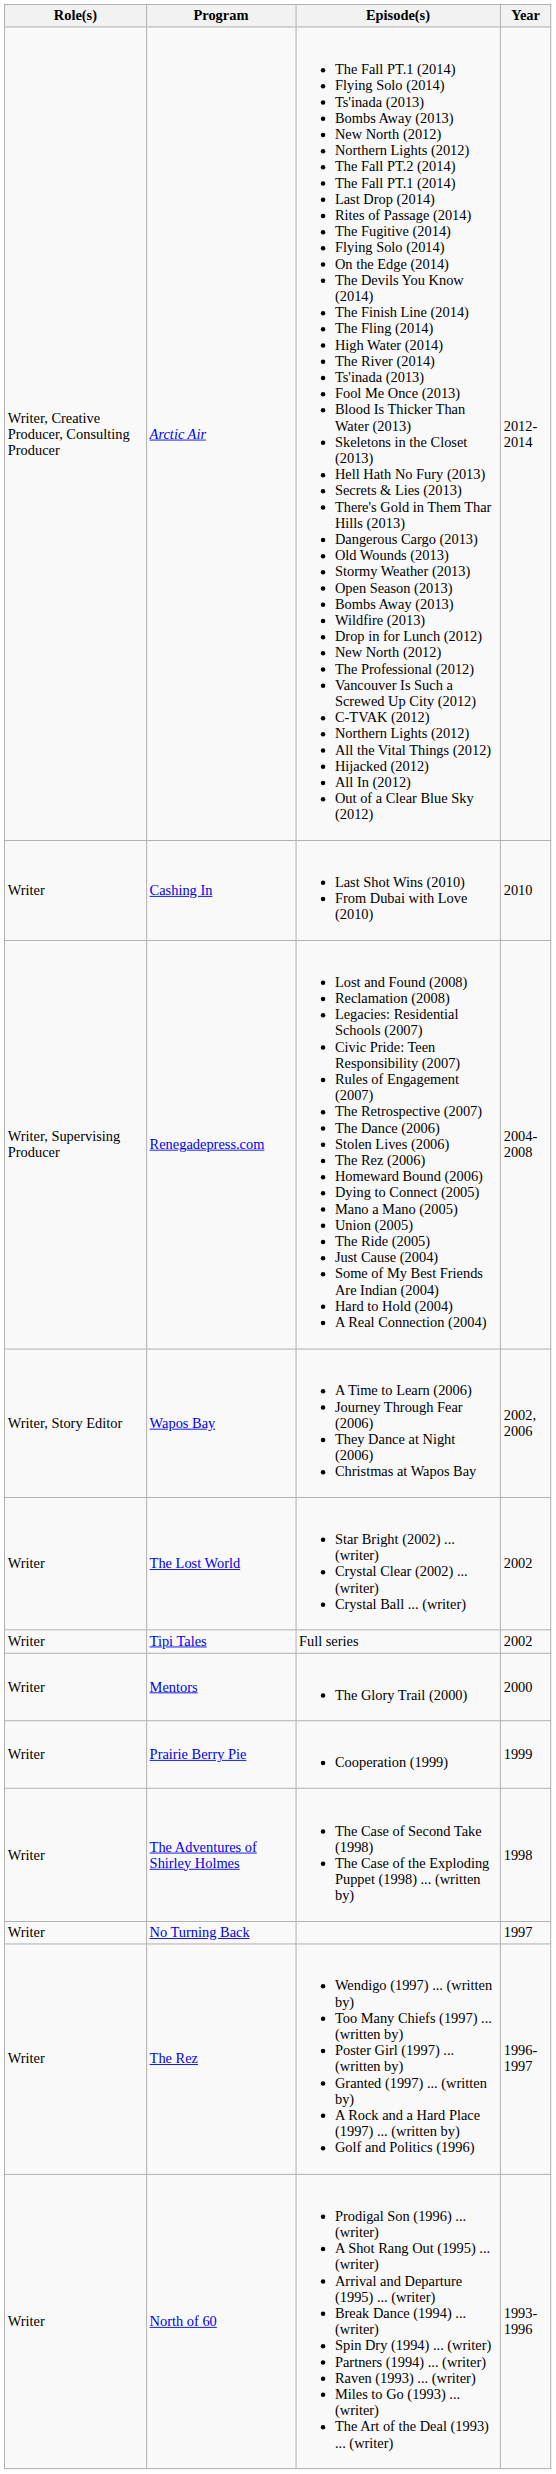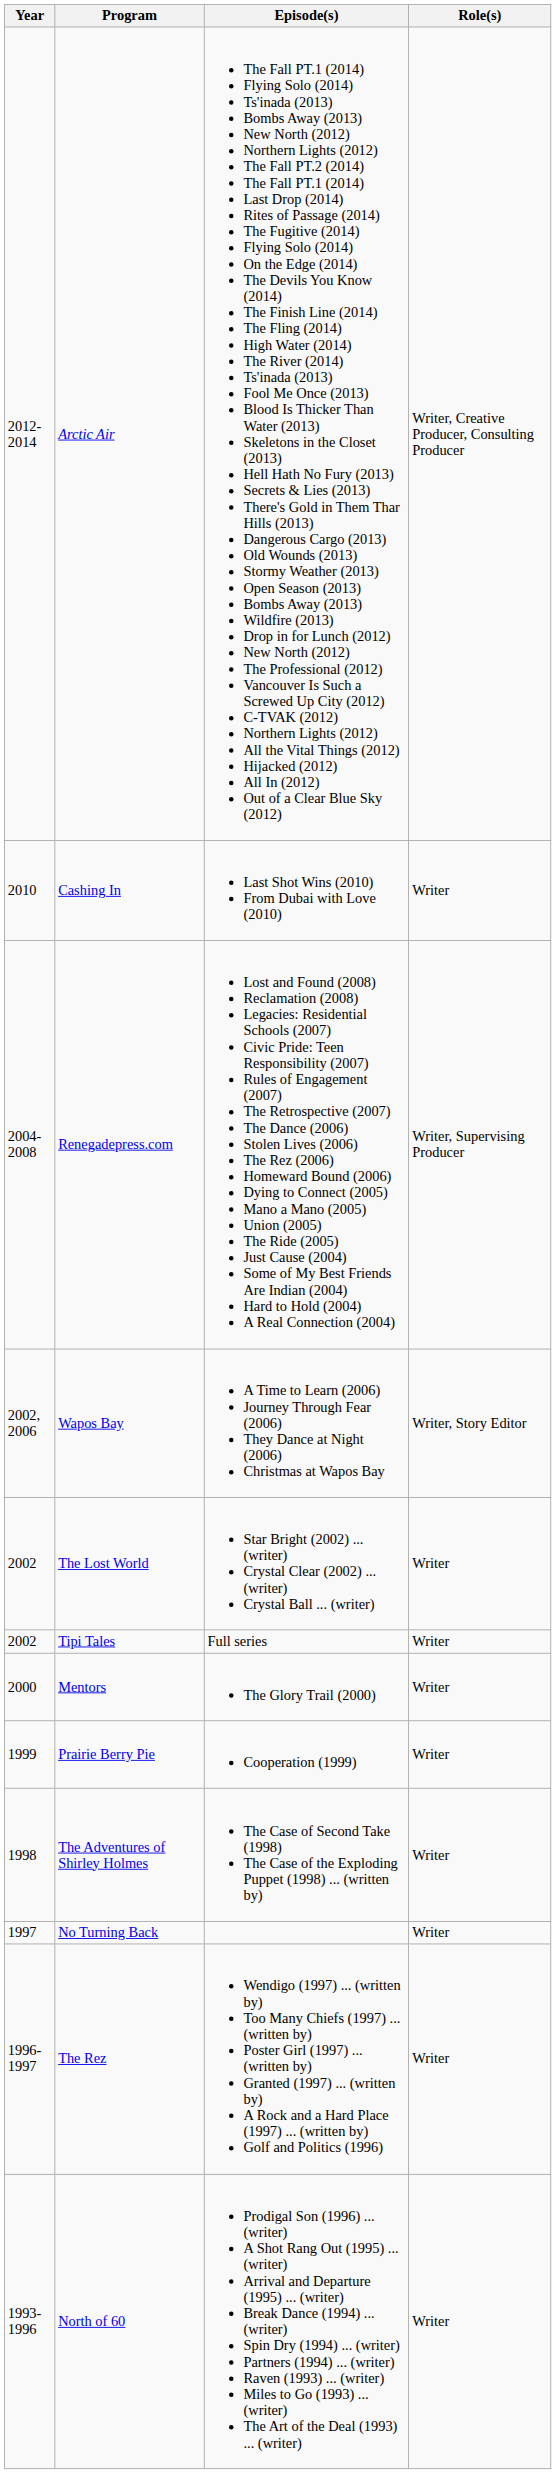 <table class="wikitable">
 <tr>
-<th>Role(s)</th>
+<th>Year</th>
 <th>Program</th>
 <th>Episode(s)</th>
-<th>Year</th>
+<th>Role(s)</th>
 </tr>
 <tr>
-<td>Writer, Creative Producer, Consulting Producer</td>
+<td>2012-2014</td>
 <td><em><a href='#'>Arctic Air</a></em></td>
 <td><br><ul><li>The Fall PT.1 (2014)</li><li>Flying Solo (2014)</li><li>Ts'inada (2013)</li><li>Bombs Away (2013)</li><li>New North (2012)</li><li>Northern Lights (2012)</li><li>The Fall PT.2 (2014)</li><li>The Fall PT.1 (2014)</li><li>Last Drop (2014)</li><li>Rites of Passage (2014)</li><li>The Fugitive (2014)</li><li>Flying Solo (2014)</li><li>On the Edge (2014)</li><li>The Devils You Know (2014)</li><li>The Finish Line (2014)</li><li>The Fling (2014)</li><li>High Water (2014)</li><li>The River (2014)</li><li>Ts'inada (2013)</li><li>Fool Me Once (2013)</li><li>Blood Is Thicker Than Water (2013)</li><li>Skeletons in the Closet (2013)</li><li>Hell Hath No Fury (2013)</li><li>Secrets & Lies (2013)</li><li>There's Gold in Them Thar Hills (2013)</li><li>Dangerous Cargo (2013)</li><li>Old Wounds (2013)</li><li>Stormy Weather (2013)</li><li>Open Season (2013)</li><li>Bombs Away (2013)</li><li>Wildfire (2013)</li><li>Drop in for Lunch (2012)</li><li>New North (2012)</li><li>The Professional (2012)</li><li>Vancouver Is Such a Screwed Up City (2012)</li><li>C-TVAK (2012)</li><li>Northern Lights (2012)</li><li>All the Vital Things (2012)</li><li>Hijacked (2012)</li><li>All In (2012)</li><li>Out of a Clear Blue Sky (2012)</li></ul></td>
-<td>2012-2014</td>
+<td>Writer, Creative Producer, Consulting Producer</td>
 </tr>
 <tr>
-<td>Writer</td>
+<td>2010</td>
 <td><a href='#'>Cashing In</a></td>
 <td><br><ul><li>Last Shot Wins (2010)</li><li>From Dubai with Love (2010)</li></ul></td>
-<td>2010</td>
+<td>Writer</td>
 </tr>
 <tr>
-<td>Writer, Supervising Producer</td>
+<td>2004-2008</td>
 <td><a href='#'>Renegadepress.com</a></td>
 <td><br><ul><li>Lost and Found (2008)</li><li>Reclamation (2008)</li><li>Legacies: Residential Schools (2007)</li><li>Civic Pride: Teen Responsibility (2007)</li><li>Rules of Engagement (2007)</li><li>The Retrospective (2007)</li><li>The Dance (2006)</li><li>Stolen Lives (2006)</li><li>The Rez (2006)</li><li>Homeward Bound (2006)</li><li>Dying to Connect (2005)</li><li>Mano a Mano (2005)</li><li>Union (2005)</li><li>The Ride (2005)</li><li>Just Cause (2004)</li><li>Some of My Best Friends Are Indian (2004)</li><li>Hard to Hold (2004)</li><li>A Real Connection (2004)</li></ul></td>
-<td>2004-2008</td>
+<td>Writer, Supervising Producer</td>
 </tr>
 <tr>
-<td>Writer, Story Editor</td>
+<td>2002, 2006</td>
 <td><a href='#'>Wapos Bay</a></td>
 <td><br><ul><li>A Time to Learn (2006)</li><li>Journey Through Fear (2006)</li><li>They Dance at Night (2006)</li><li>Christmas at Wapos Bay</li></ul></td>
-<td>2002, 2006</td>
+<td>Writer, Story Editor</td>
 </tr>
 <tr>
-<td>Writer</td>
+<td>2002</td>
 <td><a href='#'>The Lost World</a></td>
 <td><br><ul><li>Star Bright (2002) ... (writer)</li><li>Crystal Clear (2002) ... (writer)</li><li>Crystal Ball ... (writer)</li></ul></td>
-<td>2002</td>
+<td>Writer</td>
 </tr>
 <tr>
-<td>Writer</td>
+<td>2002</td>
 <td><a href='#'>Tipi Tales</a></td>
 <td>Full series</td>
-<td>2002</td>
+<td>Writer</td>
 </tr>
 <tr>
-<td>Writer</td>
+<td>2000</td>
 <td><a href='#'>Mentors</a></td>
 <td><br><ul><li>The Glory Trail (2000)</li></ul></td>
-<td>2000</td>
+<td>Writer</td>
 </tr>
 <tr>
-<td>Writer</td>
+<td>1999</td>
 <td><a href='#'>Prairie Berry Pie</a></td>
 <td><br><ul><li>Cooperation (1999)</li></ul></td>
-<td>1999</td>
+<td>Writer</td>
 </tr>
 <tr>
-<td>Writer</td>
+<td>1998</td>
 <td><a href='#'>The Adventures of Shirley Holmes</a></td>
 <td><br><ul><li>The Case of Second Take (1998)</li><li>The Case of the Exploding Puppet (1998) ... (written by)</li></ul></td>
-<td>1998</td>
+<td>Writer</td>
 </tr>
 <tr>
-<td>Writer</td>
+<td>1997</td>
 <td><a href='#'>No Turning Back</a></td>
 <td></td>
-<td>1997</td>
+<td>Writer</td>
 </tr>
 <tr>
-<td>Writer</td>
+<td>1996-1997</td>
 <td><a href='#'>The Rez</a></td>
 <td><br><ul><li>Wendigo (1997) ... (written by)</li><li>Too Many Chiefs (1997) ... (written by)</li><li>Poster Girl (1997) ... (written by)</li><li>Granted (1997) ... (written by)</li><li>A Rock and a Hard Place (1997) ... (written by)</li><li>Golf and Politics (1996)</li></ul></td>
-<td>1996-1997</td>
+<td>Writer</td>
 </tr>
 <tr>
-<td>Writer</td>
+<td>1993-1996</td>
 <td><a href='#'>North of 60</a></td>
 <td><br><ul><li>Prodigal Son (1996) ... (writer)</li><li>A Shot Rang Out (1995) ... (writer)</li><li>Arrival and Departure (1995) ... (writer)</li><li>Break Dance (1994) ... (writer)</li><li>Spin Dry (1994) ... (writer)</li><li>Partners (1994) ... (writer)</li><li>Raven (1993) ... (writer)</li><li>Miles to Go (1993) ... (writer)</li><li>The Art of the Deal (1993) ... (writer)</li></ul></td>
-<td>1993-1996</td>
+<td>Writer</td>
 </tr>
 </table>
